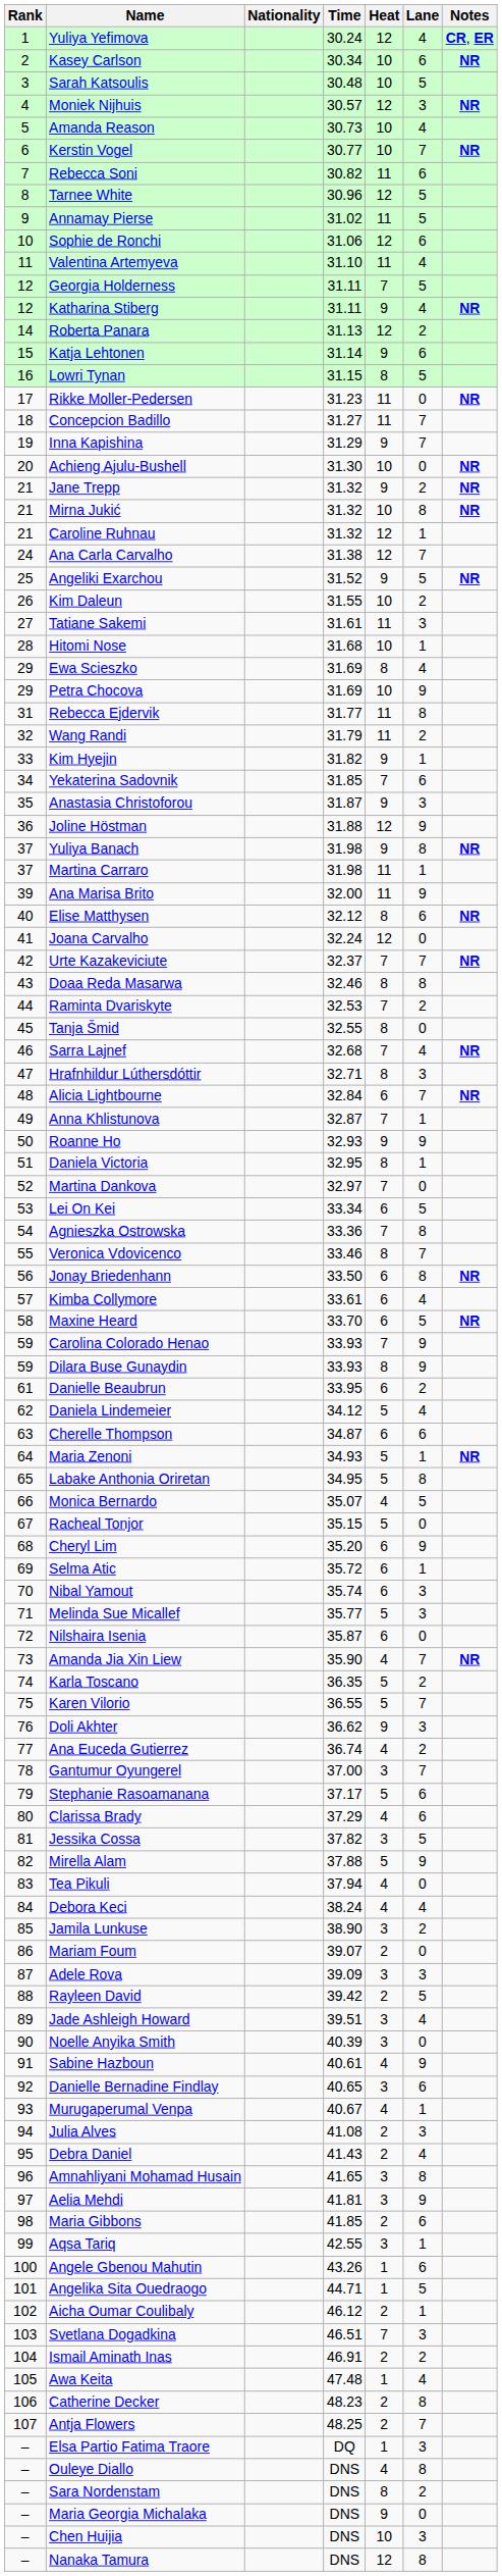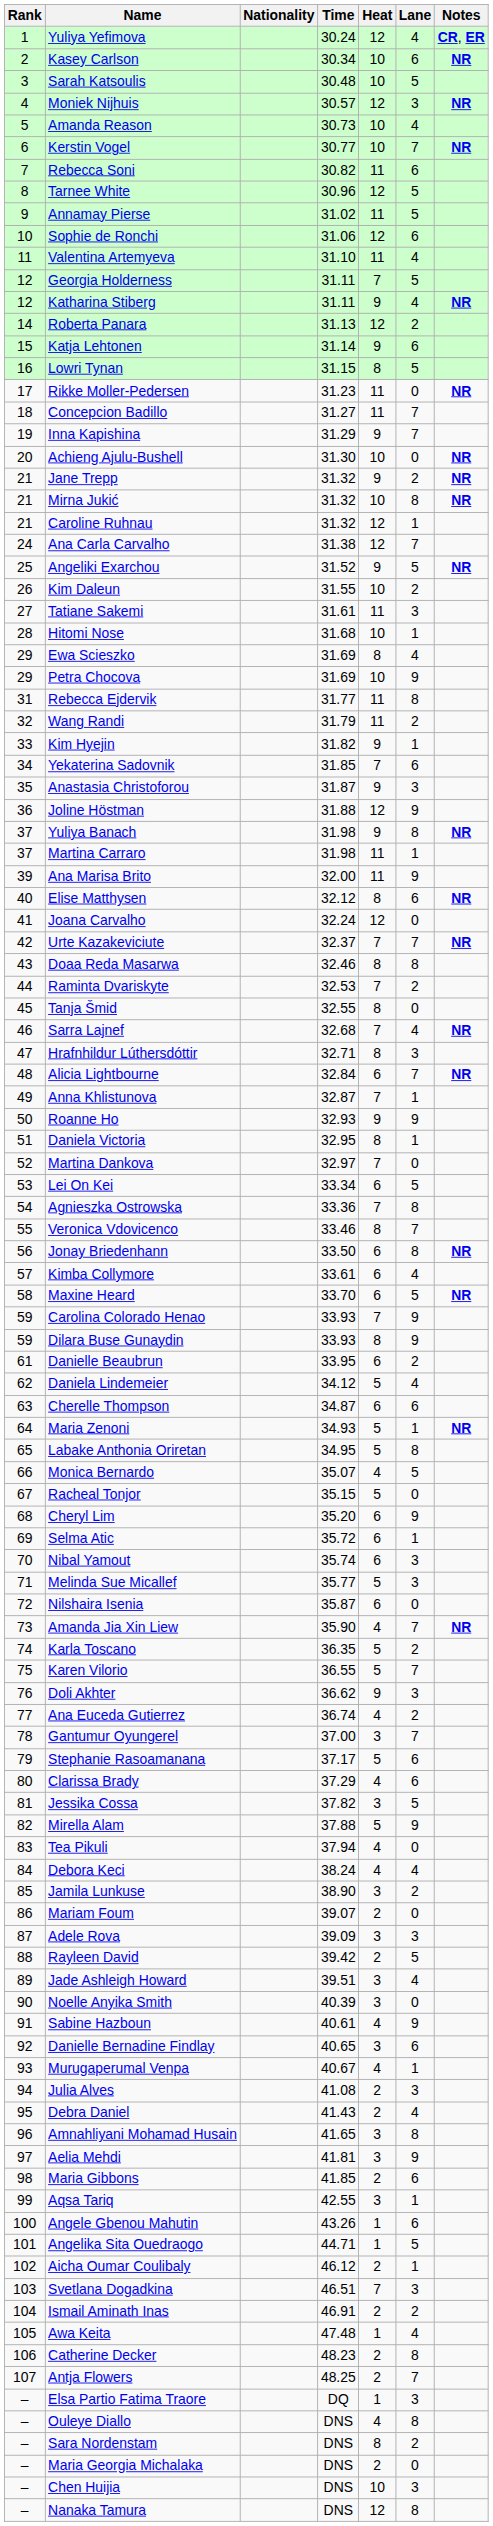 <table class="wikitable sortable" style="text-align:center">
 <tr>
 <th>Rank</th>
 <th>Name</th>
 <th>Nationality</th>
 <th>Time</th>
 <th>Heat</th>
 <th>Lane</th>
 <th>Notes</th>
 </tr>
 <tr bgcolor=ccffcc>
 <td>1</td>
 <td align=left><a href='#'>Yuliya Yefimova</a></td>
 <td align=left></td>
 <td>30.24</td>
 <td>12</td>
 <td>4</td>
 <td><strong><a href='#'>CR</a></strong>, <strong><a href='#'>ER</a></strong></td>
 </tr>
 <tr bgcolor=ccffcc>
 <td>2</td>
 <td align=left><a href='#'>Kasey Carlson</a></td>
 <td align=left></td>
 <td>30.34</td>
 <td>10</td>
 <td>6</td>
 <td><strong><a href='#'>NR</a></strong></td>
 </tr>
 <tr bgcolor=ccffcc>
 <td>3</td>
 <td align=left><a href='#'>Sarah Katsoulis</a></td>
 <td align=left></td>
 <td>30.48</td>
 <td>10</td>
 <td>5</td>
 <td></td>
 </tr>
 <tr bgcolor=ccffcc>
 <td>4</td>
 <td align=left><a href='#'>Moniek Nijhuis</a></td>
 <td align=left></td>
 <td>30.57</td>
 <td>12</td>
 <td>3</td>
 <td><strong><a href='#'>NR</a></strong></td>
 </tr>
 <tr bgcolor=ccffcc>
 <td>5</td>
 <td align=left><a href='#'>Amanda Reason</a></td>
 <td align=left></td>
 <td>30.73</td>
 <td>10</td>
 <td>4</td>
 <td></td>
 </tr>
 <tr bgcolor=ccffcc>
 <td>6</td>
 <td align=left><a href='#'>Kerstin Vogel</a></td>
 <td align=left></td>
 <td>30.77</td>
 <td>10</td>
 <td>7</td>
 <td><strong><a href='#'>NR</a></strong></td>
 </tr>
 <tr bgcolor=ccffcc>
 <td>7</td>
 <td align=left><a href='#'>Rebecca Soni</a></td>
 <td align=left></td>
 <td>30.82</td>
 <td>11</td>
 <td>6</td>
 <td></td>
 </tr>
 <tr bgcolor=ccffcc>
 <td>8</td>
 <td align=left><a href='#'>Tarnee White</a></td>
 <td align=left></td>
 <td>30.96</td>
 <td>12</td>
 <td>5</td>
 <td></td>
 </tr>
 <tr bgcolor=ccffcc>
 <td>9</td>
 <td align=left><a href='#'>Annamay Pierse</a></td>
 <td align=left></td>
 <td>31.02</td>
 <td>11</td>
 <td>5</td>
 <td></td>
 </tr>
 <tr bgcolor=ccffcc>
 <td>10</td>
 <td align=left><a href='#'>Sophie de Ronchi</a></td>
 <td align=left></td>
 <td>31.06</td>
 <td>12</td>
 <td>6</td>
 <td></td>
 </tr>
 <tr bgcolor=ccffcc>
 <td>11</td>
 <td align=left><a href='#'>Valentina Artemyeva</a></td>
 <td align=left></td>
 <td>31.10</td>
 <td>11</td>
 <td>4</td>
 <td></td>
 </tr>
 <tr bgcolor=ccffcc>
 <td>12</td>
 <td align=left><a href='#'>Georgia Holderness</a></td>
 <td align=left></td>
 <td>31.11</td>
 <td>7</td>
 <td>5</td>
 <td></td>
 </tr>
 <tr bgcolor=ccffcc>
 <td>12</td>
 <td align=left><a href='#'>Katharina Stiberg</a></td>
 <td align=left></td>
 <td>31.11</td>
 <td>9</td>
 <td>4</td>
 <td><strong><a href='#'>NR</a></strong></td>
 </tr>
 <tr bgcolor=ccffcc>
 <td>14</td>
 <td align=left><a href='#'>Roberta Panara</a></td>
 <td align=left></td>
 <td>31.13</td>
 <td>12</td>
 <td>2</td>
 <td></td>
 </tr>
 <tr bgcolor=ccffcc>
 <td>15</td>
 <td align=left><a href='#'>Katja Lehtonen</a></td>
 <td align=left></td>
 <td>31.14</td>
 <td>9</td>
 <td>6</td>
 <td></td>
 </tr>
 <tr bgcolor=ccffcc>
 <td>16</td>
 <td align=left><a href='#'>Lowri Tynan</a></td>
 <td align=left></td>
 <td>31.15</td>
 <td>8</td>
 <td>5</td>
 <td></td>
 </tr>
 <tr>
 <td>17</td>
 <td align=left><a href='#'>Rikke Moller-Pedersen</a></td>
 <td align=left></td>
 <td>31.23</td>
 <td>11</td>
 <td>0</td>
 <td><strong><a href='#'>NR</a></strong></td>
 </tr>
 <tr>
 <td>18</td>
 <td align=left><a href='#'>Concepcion Badillo</a></td>
 <td align=left></td>
 <td>31.27</td>
 <td>11</td>
 <td>7</td>
 <td></td>
 </tr>
 <tr>
 <td>19</td>
 <td align=left><a href='#'>Inna Kapishina</a></td>
 <td align=left></td>
 <td>31.29</td>
 <td>9</td>
 <td>7</td>
 <td></td>
 </tr>
 <tr>
 <td>20</td>
 <td align=left><a href='#'>Achieng Ajulu-Bushell</a></td>
 <td align=left></td>
 <td>31.30</td>
 <td>10</td>
 <td>0</td>
 <td><strong><a href='#'>NR</a></strong></td>
 </tr>
 <tr>
 <td>21</td>
 <td align=left><a href='#'>Jane Trepp</a></td>
 <td align=left></td>
 <td>31.32</td>
 <td>9</td>
 <td>2</td>
 <td><strong><a href='#'>NR</a></strong></td>
 </tr>
 <tr>
 <td>21</td>
 <td align=left><a href='#'>Mirna Jukić</a></td>
 <td align=left></td>
 <td>31.32</td>
 <td>10</td>
 <td>8</td>
 <td><strong><a href='#'>NR</a></strong></td>
 </tr>
 <tr>
 <td>21</td>
 <td align=left><a href='#'>Caroline Ruhnau</a></td>
 <td align=left></td>
 <td>31.32</td>
 <td>12</td>
 <td>1</td>
 <td></td>
 </tr>
 <tr>
 <td>24</td>
 <td align=left><a href='#'>Ana Carla Carvalho</a></td>
 <td align=left></td>
 <td>31.38</td>
 <td>12</td>
 <td>7</td>
 <td></td>
 </tr>
 <tr>
 <td>25</td>
 <td align=left><a href='#'>Angeliki Exarchou</a></td>
 <td align=left></td>
 <td>31.52</td>
 <td>9</td>
 <td>5</td>
 <td><strong><a href='#'>NR</a></strong></td>
 </tr>
 <tr>
 <td>26</td>
 <td align=left><a href='#'>Kim Daleun</a></td>
 <td align=left></td>
 <td>31.55</td>
 <td>10</td>
 <td>2</td>
 <td></td>
 </tr>
 <tr>
 <td>27</td>
 <td align=left><a href='#'>Tatiane Sakemi</a></td>
 <td align=left></td>
 <td>31.61</td>
 <td>11</td>
 <td>3</td>
 <td></td>
 </tr>
 <tr>
 <td>28</td>
 <td align=left><a href='#'>Hitomi Nose</a></td>
 <td align=left></td>
 <td>31.68</td>
 <td>10</td>
 <td>1</td>
 <td></td>
 </tr>
 <tr>
 <td>29</td>
 <td align=left><a href='#'>Ewa Scieszko</a></td>
 <td align=left></td>
 <td>31.69</td>
 <td>8</td>
 <td>4</td>
 <td></td>
 </tr>
 <tr>
 <td>29</td>
 <td align=left><a href='#'>Petra Chocova</a></td>
 <td align=left></td>
 <td>31.69</td>
 <td>10</td>
 <td>9</td>
 <td></td>
 </tr>
 <tr>
 <td>31</td>
 <td align=left><a href='#'>Rebecca Ejdervik</a></td>
 <td align=left></td>
 <td>31.77</td>
 <td>11</td>
 <td>8</td>
 <td></td>
 </tr>
 <tr>
 <td>32</td>
 <td align=left><a href='#'>Wang Randi</a></td>
 <td align=left></td>
 <td>31.79</td>
 <td>11</td>
 <td>2</td>
 <td></td>
 </tr>
 <tr>
 <td>33</td>
 <td align=left><a href='#'>Kim Hyejin</a></td>
 <td align=left></td>
 <td>31.82</td>
 <td>9</td>
 <td>1</td>
 <td></td>
 </tr>
 <tr>
 <td>34</td>
 <td align=left><a href='#'>Yekaterina Sadovnik</a></td>
 <td align=left></td>
 <td>31.85</td>
 <td>7</td>
 <td>6</td>
 <td></td>
 </tr>
 <tr>
 <td>35</td>
 <td align=left><a href='#'>Anastasia Christoforou</a></td>
 <td align=left></td>
 <td>31.87</td>
 <td>9</td>
 <td>3</td>
 <td></td>
 </tr>
 <tr>
 <td>36</td>
 <td align=left><a href='#'>Joline Höstman</a></td>
 <td align=left></td>
 <td>31.88</td>
 <td>12</td>
 <td>9</td>
 <td></td>
 </tr>
 <tr>
 <td>37</td>
 <td align=left><a href='#'>Yuliya Banach</a></td>
 <td align=left></td>
 <td>31.98</td>
 <td>9</td>
 <td>8</td>
 <td><strong><a href='#'>NR</a></strong></td>
 </tr>
 <tr>
 <td>37</td>
 <td align=left><a href='#'>Martina Carraro</a></td>
 <td align=left></td>
 <td>31.98</td>
 <td>11</td>
 <td>1</td>
 <td></td>
 </tr>
 <tr>
 <td>39</td>
 <td align=left><a href='#'>Ana Marisa Brito</a></td>
 <td align=left></td>
 <td>32.00</td>
 <td>11</td>
 <td>9</td>
 <td></td>
 </tr>
 <tr>
 <td>40</td>
 <td align=left><a href='#'>Elise Matthysen</a></td>
 <td align=left></td>
 <td>32.12</td>
 <td>8</td>
 <td>6</td>
 <td><strong><a href='#'>NR</a></strong></td>
 </tr>
 <tr>
 <td>41</td>
 <td align=left><a href='#'>Joana Carvalho</a></td>
 <td align=left></td>
 <td>32.24</td>
 <td>12</td>
 <td>0</td>
 <td></td>
 </tr>
 <tr>
 <td>42</td>
 <td align=left><a href='#'>Urte Kazakeviciute</a></td>
 <td align=left></td>
 <td>32.37</td>
 <td>7</td>
 <td>7</td>
 <td><strong><a href='#'>NR</a></strong></td>
 </tr>
 <tr>
 <td>43</td>
 <td align=left><a href='#'>Doaa Reda Masarwa</a></td>
 <td align=left></td>
 <td>32.46</td>
 <td>8</td>
 <td>8</td>
 <td></td>
 </tr>
 <tr>
 <td>44</td>
 <td align=left><a href='#'>Raminta Dvariskyte</a></td>
 <td align=left></td>
 <td>32.53</td>
 <td>7</td>
 <td>2</td>
 <td></td>
 </tr>
 <tr>
 <td>45</td>
 <td align=left><a href='#'>Tanja Šmid</a></td>
 <td align=left></td>
 <td>32.55</td>
 <td>8</td>
 <td>0</td>
 <td></td>
 </tr>
 <tr>
 <td>46</td>
 <td align=left><a href='#'>Sarra Lajnef</a></td>
 <td align=left></td>
 <td>32.68</td>
 <td>7</td>
 <td>4</td>
 <td><strong><a href='#'>NR</a></strong></td>
 </tr>
 <tr>
 <td>47</td>
 <td align=left><a href='#'>Hrafnhildur Lúthersdóttir</a></td>
 <td align=left></td>
 <td>32.71</td>
 <td>8</td>
 <td>3</td>
 <td></td>
 </tr>
 <tr>
 <td>48</td>
 <td align=left><a href='#'>Alicia Lightbourne</a></td>
 <td align=left></td>
 <td>32.84</td>
 <td>6</td>
 <td>7</td>
 <td><strong><a href='#'>NR</a></strong></td>
 </tr>
 <tr>
 <td>49</td>
 <td align=left><a href='#'>Anna Khlistunova</a></td>
 <td align=left></td>
 <td>32.87</td>
 <td>7</td>
 <td>1</td>
 <td></td>
 </tr>
 <tr>
 <td>50</td>
 <td align=left><a href='#'>Roanne Ho</a></td>
 <td align=left></td>
 <td>32.93</td>
 <td>9</td>
 <td>9</td>
 <td></td>
 </tr>
 <tr>
 <td>51</td>
 <td align=left><a href='#'>Daniela Victoria</a></td>
 <td align=left></td>
 <td>32.95</td>
 <td>8</td>
 <td>1</td>
 <td></td>
 </tr>
 <tr>
 <td>52</td>
 <td align=left><a href='#'>Martina Dankova</a></td>
 <td align=left></td>
 <td>32.97</td>
 <td>7</td>
 <td>0</td>
 <td></td>
 </tr>
 <tr>
 <td>53</td>
 <td align=left><a href='#'>Lei On Kei</a></td>
 <td align=left></td>
 <td>33.34</td>
 <td>6</td>
 <td>5</td>
 <td></td>
 </tr>
 <tr>
 <td>54</td>
 <td align=left><a href='#'>Agnieszka Ostrowska</a></td>
 <td align=left></td>
 <td>33.36</td>
 <td>7</td>
 <td>8</td>
 <td></td>
 </tr>
 <tr>
 <td>55</td>
 <td align=left><a href='#'>Veronica Vdovicenco</a></td>
 <td align=left></td>
 <td>33.46</td>
 <td>8</td>
 <td>7</td>
 <td></td>
 </tr>
 <tr>
 <td>56</td>
 <td align=left><a href='#'>Jonay Briedenhann</a></td>
 <td align=left></td>
 <td>33.50</td>
 <td>6</td>
 <td>8</td>
 <td><strong><a href='#'>NR</a></strong></td>
 </tr>
 <tr>
 <td>57</td>
 <td align=left><a href='#'>Kimba Collymore</a></td>
 <td align=left></td>
 <td>33.61</td>
 <td>6</td>
 <td>4</td>
 <td></td>
 </tr>
 <tr>
 <td>58</td>
 <td align=left><a href='#'>Maxine Heard</a></td>
 <td align=left></td>
 <td>33.70</td>
 <td>6</td>
 <td>5</td>
 <td><strong><a href='#'>NR</a></strong></td>
 </tr>
 <tr>
 <td>59</td>
 <td align=left><a href='#'>Carolina Colorado Henao</a></td>
 <td align=left></td>
 <td>33.93</td>
 <td>7</td>
 <td>9</td>
 <td></td>
 </tr>
 <tr>
 <td>59</td>
 <td align=left><a href='#'>Dilara Buse Gunaydin</a></td>
 <td align=left></td>
 <td>33.93</td>
 <td>8</td>
 <td>9</td>
 <td></td>
 </tr>
 <tr>
 <td>61</td>
 <td align=left><a href='#'>Danielle Beaubrun</a></td>
 <td align=left></td>
 <td>33.95</td>
 <td>6</td>
 <td>2</td>
 <td></td>
 </tr>
 <tr>
 <td>62</td>
 <td align=left><a href='#'>Daniela Lindemeier</a></td>
 <td align=left></td>
 <td>34.12</td>
 <td>5</td>
 <td>4</td>
 <td></td>
 </tr>
 <tr>
 <td>63</td>
 <td align=left><a href='#'>Cherelle Thompson</a></td>
 <td align=left></td>
 <td>34.87</td>
 <td>6</td>
 <td>6</td>
 <td></td>
 </tr>
 <tr>
 <td>64</td>
 <td align=left><a href='#'>Maria Zenoni</a></td>
 <td align=left></td>
 <td>34.93</td>
 <td>5</td>
 <td>1</td>
 <td><strong><a href='#'>NR</a></strong></td>
 </tr>
 <tr>
 <td>65</td>
 <td align=left><a href='#'>Labake Anthonia Oriretan</a></td>
 <td align=left></td>
 <td>34.95</td>
 <td>5</td>
 <td>8</td>
 <td></td>
 </tr>
 <tr>
 <td>66</td>
 <td align=left><a href='#'>Monica Bernardo</a></td>
 <td align=left></td>
 <td>35.07</td>
 <td>4</td>
 <td>5</td>
 <td></td>
 </tr>
 <tr>
 <td>67</td>
 <td align=left><a href='#'>Racheal Tonjor</a></td>
 <td align=left></td>
 <td>35.15</td>
 <td>5</td>
 <td>0</td>
 <td></td>
 </tr>
 <tr>
 <td>68</td>
 <td align=left><a href='#'>Cheryl Lim</a></td>
 <td align=left></td>
 <td>35.20</td>
 <td>6</td>
 <td>9</td>
 <td></td>
 </tr>
 <tr>
 <td>69</td>
 <td align=left><a href='#'>Selma Atic</a></td>
 <td align=left></td>
 <td>35.72</td>
 <td>6</td>
 <td>1</td>
 <td></td>
 </tr>
 <tr>
 <td>70</td>
 <td align=left><a href='#'>Nibal Yamout</a></td>
 <td align=left></td>
 <td>35.74</td>
 <td>6</td>
 <td>3</td>
 <td></td>
 </tr>
 <tr>
 <td>71</td>
 <td align=left><a href='#'>Melinda Sue Micallef</a></td>
 <td align=left></td>
 <td>35.77</td>
 <td>5</td>
 <td>3</td>
 <td></td>
 </tr>
 <tr>
 <td>72</td>
 <td align=left><a href='#'>Nilshaira Isenia</a></td>
 <td align=left></td>
 <td>35.87</td>
 <td>6</td>
 <td>0</td>
 <td></td>
 </tr>
 <tr>
 <td>73</td>
 <td align=left><a href='#'>Amanda Jia Xin Liew</a></td>
 <td align=left></td>
 <td>35.90</td>
 <td>4</td>
 <td>7</td>
 <td><strong><a href='#'>NR</a></strong></td>
 </tr>
 <tr>
 <td>74</td>
 <td align=left><a href='#'>Karla Toscano</a></td>
 <td align=left></td>
 <td>36.35</td>
 <td>5</td>
 <td>2</td>
 <td></td>
 </tr>
 <tr>
 <td>75</td>
 <td align=left><a href='#'>Karen Vilorio</a></td>
 <td align=left></td>
 <td>36.55</td>
 <td>5</td>
 <td>7</td>
 <td></td>
 </tr>
 <tr>
 <td>76</td>
 <td align=left><a href='#'>Doli Akhter</a></td>
 <td align=left></td>
 <td>36.62</td>
 <td>9</td>
 <td>3</td>
 <td></td>
 </tr>
 <tr>
 <td>77</td>
 <td align=left><a href='#'>Ana Euceda Gutierrez</a></td>
 <td align=left></td>
 <td>36.74</td>
 <td>4</td>
 <td>2</td>
 <td></td>
 </tr>
 <tr>
 <td>78</td>
 <td align=left><a href='#'>Gantumur Oyungerel</a></td>
 <td align=left></td>
 <td>37.00</td>
 <td>3</td>
 <td>7</td>
 <td></td>
 </tr>
 <tr>
 <td>79</td>
 <td align=left><a href='#'>Stephanie Rasoamanana</a></td>
 <td align=left></td>
 <td>37.17</td>
 <td>5</td>
 <td>6</td>
 <td></td>
 </tr>
 <tr>
 <td>80</td>
 <td align=left><a href='#'>Clarissa Brady</a></td>
 <td align=left></td>
 <td>37.29</td>
 <td>4</td>
 <td>6</td>
 <td></td>
 </tr>
 <tr>
 <td>81</td>
 <td align=left><a href='#'>Jessika Cossa</a></td>
 <td align=left></td>
 <td>37.82</td>
 <td>3</td>
 <td>5</td>
 <td></td>
 </tr>
 <tr>
 <td>82</td>
 <td align=left><a href='#'>Mirella Alam</a></td>
 <td align=left></td>
 <td>37.88</td>
 <td>5</td>
 <td>9</td>
 <td></td>
 </tr>
 <tr>
 <td>83</td>
 <td align=left><a href='#'>Tea Pikuli</a></td>
 <td align=left></td>
 <td>37.94</td>
 <td>4</td>
 <td>0</td>
 <td></td>
 </tr>
 <tr>
 <td>84</td>
 <td align=left><a href='#'>Debora Keci</a></td>
 <td align=left></td>
 <td>38.24</td>
 <td>4</td>
 <td>4</td>
 <td></td>
 </tr>
 <tr>
 <td>85</td>
 <td align=left><a href='#'>Jamila Lunkuse</a></td>
 <td align=left></td>
 <td>38.90</td>
 <td>3</td>
 <td>2</td>
 <td></td>
 </tr>
 <tr>
 <td>86</td>
 <td align=left><a href='#'>Mariam Foum</a></td>
 <td align=left></td>
 <td>39.07</td>
 <td>2</td>
 <td>0</td>
 <td></td>
 </tr>
 <tr>
 <td>87</td>
 <td align=left><a href='#'>Adele Rova</a></td>
 <td align=left></td>
 <td>39.09</td>
 <td>3</td>
 <td>3</td>
 <td></td>
 </tr>
 <tr>
 <td>88</td>
 <td align=left><a href='#'>Rayleen David</a></td>
 <td align=left></td>
 <td>39.42</td>
 <td>2</td>
 <td>5</td>
 <td></td>
 </tr>
 <tr>
 <td>89</td>
 <td align=left><a href='#'>Jade Ashleigh Howard</a></td>
 <td align=left></td>
 <td>39.51</td>
 <td>3</td>
 <td>4</td>
 <td></td>
 </tr>
 <tr>
 <td>90</td>
 <td align=left><a href='#'>Noelle Anyika Smith</a></td>
 <td align=left></td>
 <td>40.39</td>
 <td>3</td>
 <td>0</td>
 <td></td>
 </tr>
 <tr>
 <td>91</td>
 <td align=left><a href='#'>Sabine Hazboun</a></td>
 <td align=left></td>
 <td>40.61</td>
 <td>4</td>
 <td>9</td>
 <td></td>
 </tr>
 <tr>
 <td>92</td>
 <td align=left><a href='#'>Danielle Bernadine Findlay</a></td>
 <td align=left></td>
 <td>40.65</td>
 <td>3</td>
 <td>6</td>
 <td></td>
 </tr>
 <tr>
 <td>93</td>
 <td align=left><a href='#'>Murugaperumal Venpa</a></td>
 <td align=left></td>
 <td>40.67</td>
 <td>4</td>
 <td>1</td>
 <td></td>
 </tr>
 <tr>
 <td>94</td>
 <td align=left><a href='#'>Julia Alves</a></td>
 <td align=left></td>
 <td>41.08</td>
 <td>2</td>
 <td>3</td>
 <td></td>
 </tr>
 <tr>
 <td>95</td>
 <td align=left><a href='#'>Debra Daniel</a></td>
 <td align=left></td>
 <td>41.43</td>
 <td>2</td>
 <td>4</td>
 <td></td>
 </tr>
 <tr>
 <td>96</td>
 <td align=left><a href='#'>Amnahliyani Mohamad Husain</a></td>
 <td align=left></td>
 <td>41.65</td>
 <td>3</td>
 <td>8</td>
 <td></td>
 </tr>
 <tr>
 <td>97</td>
 <td align=left><a href='#'>Aelia Mehdi</a></td>
 <td align=left></td>
 <td>41.81</td>
 <td>3</td>
 <td>9</td>
 <td></td>
 </tr>
 <tr>
 <td>98</td>
 <td align=left><a href='#'>Maria Gibbons</a></td>
 <td align=left></td>
 <td>41.85</td>
 <td>2</td>
 <td>6</td>
 <td></td>
 </tr>
 <tr>
 <td>99</td>
 <td align=left><a href='#'>Aqsa Tariq</a></td>
 <td align=left></td>
 <td>42.55</td>
 <td>3</td>
 <td>1</td>
 <td></td>
 </tr>
 <tr>
 <td>100</td>
 <td align=left><a href='#'>Angele Gbenou Mahutin</a></td>
 <td align=left></td>
 <td>43.26</td>
 <td>1</td>
 <td>6</td>
 <td></td>
 </tr>
 <tr>
 <td>101</td>
 <td align=left><a href='#'>Angelika Sita Ouedraogo</a></td>
 <td align=left></td>
 <td>44.71</td>
 <td>1</td>
 <td>5</td>
 <td></td>
 </tr>
 <tr>
 <td>102</td>
 <td align=left><a href='#'>Aicha Oumar Coulibaly</a></td>
 <td align=left></td>
 <td>46.12</td>
 <td>2</td>
 <td>1</td>
 <td></td>
 </tr>
 <tr>
 <td>103</td>
 <td align=left><a href='#'>Svetlana Dogadkina</a></td>
 <td align=left></td>
 <td>46.51</td>
 <td>7</td>
 <td>3</td>
 <td></td>
 </tr>
 <tr>
 <td>104</td>
 <td align=left><a href='#'>Ismail Aminath Inas</a></td>
 <td align=left></td>
 <td>46.91</td>
 <td>2</td>
 <td>2</td>
 <td></td>
 </tr>
 <tr>
 <td>105</td>
 <td align=left><a href='#'>Awa Keita</a></td>
 <td align=left></td>
 <td>47.48</td>
 <td>1</td>
 <td>4</td>
 <td></td>
 </tr>
 <tr>
 <td>106</td>
 <td align=left><a href='#'>Catherine Decker</a></td>
 <td align=left></td>
 <td>48.23</td>
 <td>2</td>
 <td>8</td>
 <td></td>
 </tr>
 <tr>
 <td>107</td>
 <td align=left><a href='#'>Antja Flowers</a></td>
 <td align=left></td>
 <td>48.25</td>
 <td>2</td>
 <td>7</td>
 <td></td>
 </tr>
 <tr>
 <td>–</td>
 <td align=left><a href='#'>Elsa Partio Fatima Traore</a></td>
 <td align=left></td>
 <td>DQ</td>
 <td>1</td>
 <td>3</td>
 <td></td>
 </tr>
 <tr>
 <td>–</td>
 <td align=left><a href='#'>Ouleye Diallo</a></td>
 <td align=left></td>
 <td>DNS</td>
 <td>4</td>
 <td>8</td>
 <td></td>
 </tr>
 <tr>
 <td>–</td>
 <td align=left><a href='#'>Sara Nordenstam</a></td>
 <td align=left></td>
 <td>DNS</td>
 <td>8</td>
 <td>2</td>
 <td></td>
 </tr>
 <tr>
 <td>–</td>
 <td align=left><a href='#'>Maria Georgia Michalaka</a></td>
 <td align=left></td>
 <td>DNS</td>
-<td>9</td>
+<td>2</td>
 <td>0</td>
 <td></td>
 </tr>
 <tr>
 <td>–</td>
 <td align=left><a href='#'>Chen Huijia</a></td>
 <td align=left></td>
 <td>DNS</td>
 <td>10</td>
 <td>3</td>
 <td></td>
 </tr>
 <tr>
 <td>–</td>
 <td align=left><a href='#'>Nanaka Tamura</a></td>
 <td align=left></td>
 <td>DNS</td>
 <td>12</td>
 <td>8</td>
 <td></td>
 </tr>
 </table>
